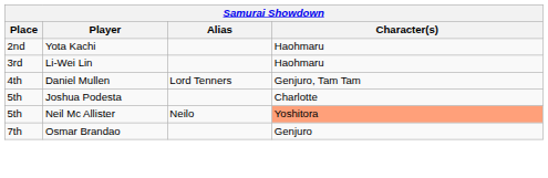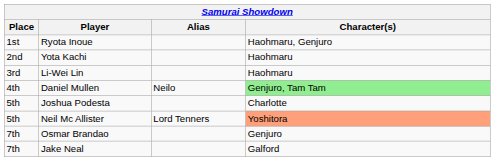 <table class="wikitable">
 <tr>
 <th colspan="4"><strong><em><a href='#'>Samurai Showdown</a></em></strong> </th>
 </tr>
 <tr>
 <th style="width:50px;">Place</th>
 <th style="width:180px;">Player</th>
 <th style="width:150px;">Alias</th>
 <th style="width:300px;">Character(s)</th>
+</tr>
+<tr>
+<td>1st</td>
+<td> Ryota Inoue</td>
+<td></td>
+<td>Haohmaru, Genjuro</td>
 </tr>
 <tr>
 <td>2nd</td>
 <td> Yota Kachi</td>
 <td></td>
 <td style="width:300pt;">Haohmaru</td>
 </tr>
 <tr>
 <td>3rd</td>
 <td> Li-Wei Lin</td>
 <td></td>
 <td>Haohmaru</td>
 </tr>
 <tr>
 <td>4th</td>
 <td> Daniel Mullen</td>
-<td>Lord Tenners</td>
-<td>Genjuro, Tam Tam</td>
+<td>Neilo</td>
+<td style="background: lightgreen;">Genjuro, Tam Tam</td>
 </tr>
 <tr>
 <td>5th</td>
 <td> Joshua Podesta</td>
 <td></td>
 <td>Charlotte</td>
 </tr>
 <tr>
 <td>5th</td>
 <td> Neil Mc Allister</td>
-<td>Neilo</td>
+<td>Lord Tenners</td>
 <td style="background: lightsalmon;">Yoshitora</td>
 </tr>
 <tr>
 <td>7th</td>
 <td> Osmar Brandao</td>
 <td></td>
 <td>Genjuro</td>
 </tr>
+<tr>
+<td>7th</td>
+<td> Jake Neal</td>
+<td></td>
+<td>Galford</td>
+</tr>
 </table>
